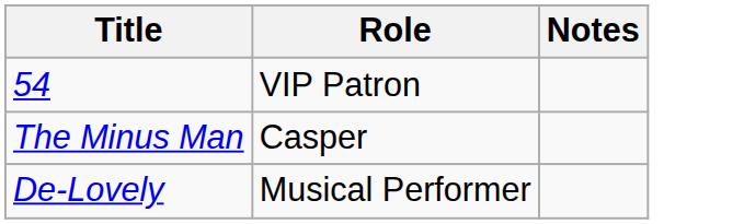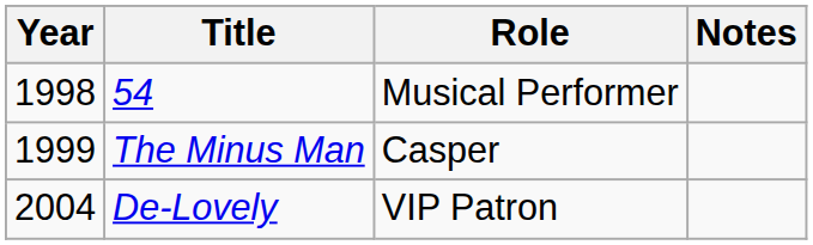 <table class="wikitable">
 <tr>
+<th>Year</th>
 <th>Title</th>
 <th>Role</th>
 <th>Notes</th>
 </tr>
 <tr>
+<td>1998</td>
 <td><em><a href='#'>54</a></em></td>
-<td>VIP Patron</td>
+<td>Musical Performer</td>
 <td></td>
 </tr>
 <tr>
+<td>1999</td>
 <td><em><a href='#'>The Minus Man</a></em></td>
 <td>Casper</td>
 <td></td>
 </tr>
 <tr>
+<td>2004</td>
 <td><em><a href='#'>De-Lovely</a></em></td>
-<td>Musical Performer</td>
+<td>VIP Patron</td>
 <td></td>
 </tr>
 </table>
